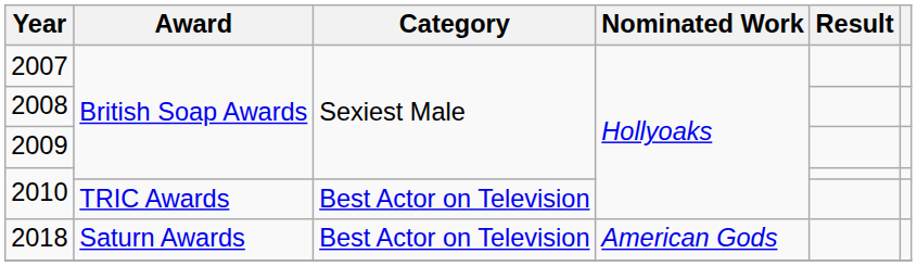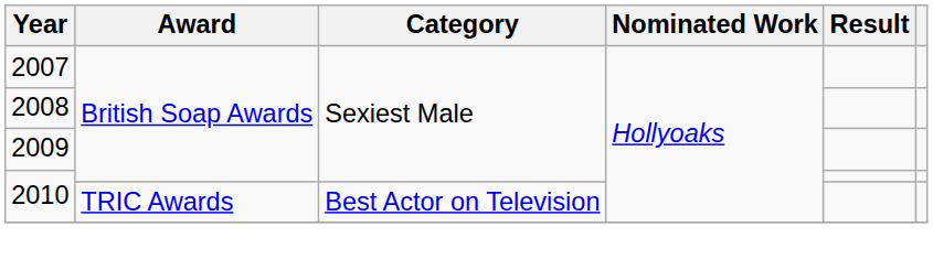 <table class="wikitable sortable plainrowheaders">
 <tr>
 <th scope="col">Year</th>
 <th scope="col">Award</th>
 <th scope="col">Category</th>
 <th scope="col">Nominated Work</th>
 <th scope="col">Result</th>
 <th scope="col" class="unsortable"></th>
 </tr>
 <tr>
 <td>2007</td>
 <td rowspan="4"><a href='#'>British Soap Awards</a></td>
 <td rowspan="4">Sexiest Male</td>
 <td rowspan="5"><em><a href='#'>Hollyoaks</a></em></td>
 <td></td>
 <td></td>
 </tr>
 <tr>
 <td>2008</td>
 <td></td>
 <td></td>
 </tr>
 <tr>
 <td>2009</td>
 <td></td>
 <td></td>
 </tr>
 <tr>
 <td rowspan="2">2010</td>
 <td></td>
 <td></td>
 </tr>
 <tr>
 <td><a href='#'>TRIC Awards</a></td>
 <td><a href='#'>Best Actor on Television</a></td>
 <td></td>
 <td></td>
 </tr>
 <tr>
-<td>2018</td>
-<td><a href='#'>Saturn Awards</a></td>
-<td><a href='#'>Best Actor on Television</a></td>
-<td><em><a href='#'>American Gods</a></em></td>
-<td></td>
-<td></td>
-</tr>
-<tr>
 </tr>
 </table>
